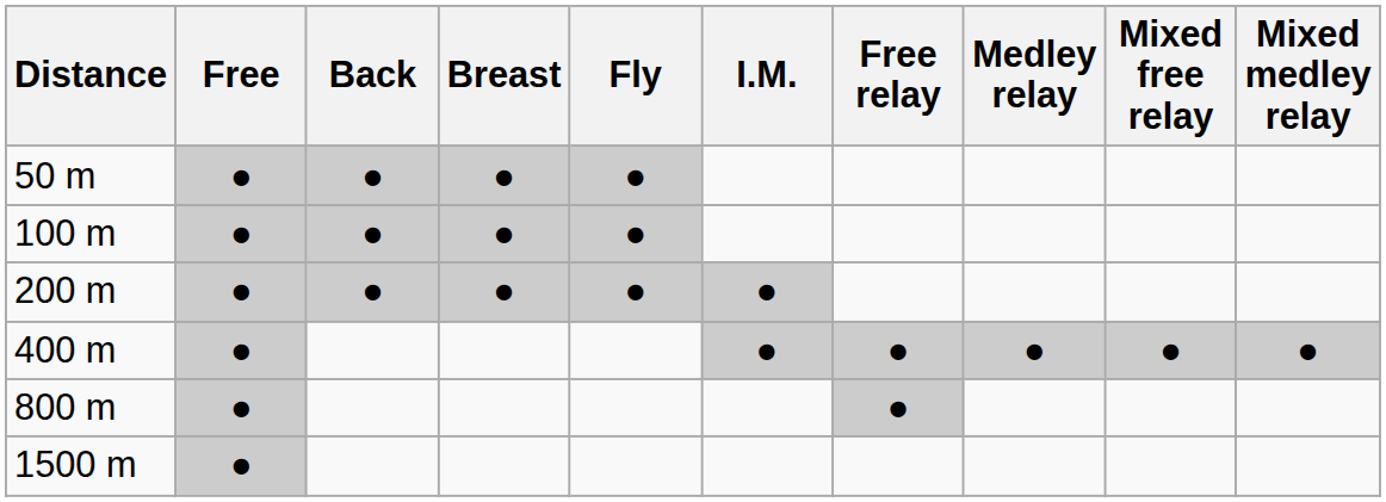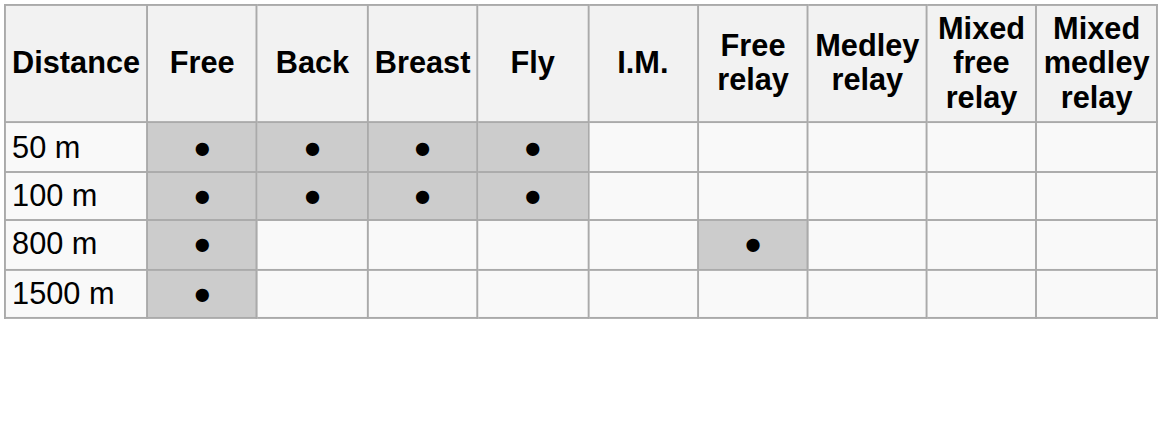 <table class="wikitable">
 <tr>
 <th>Distance</th>
 <th width="50px">Free</th>
 <th width="50px">Back</th>
 <th width="50px">Breast</th>
 <th width="50px">Fly</th>
 <th width="50px">I.M.</th>
 <th width="50px">Free relay</th>
 <th width="50px">Medley relay</th>
 <th width="50px">Mixed free relay</th>
 <th width="50px">Mixed medley relay</th>
 </tr>
 <tr>
 <td>50 m</td>
 <td style="background:#CCCCCC" align="center">●</td>
 <td style="background:#CCCCCC" align="center">●</td>
 <td style="background:#CCCCCC" align="center">●</td>
 <td style="background:#CCCCCC" align="center">●</td>
 <td></td>
 <td></td>
 <td></td>
 <td></td>
 <td></td>
 </tr>
 <tr>
 <td>100 m</td>
 <td style="background:#CCCCCC" align="center">●</td>
 <td style="background:#CCCCCC" align="center">●</td>
 <td style="background:#CCCCCC" align="center">●</td>
 <td style="background:#CCCCCC" align="center">●</td>
 <td></td>
 <td></td>
 <td></td>
 <td></td>
 <td></td>
 </tr>
 <tr>
-<td>200 m</td>
-<td style="background:#CCCCCC" align="center">●</td>
-<td style="background:#CCCCCC" align="center">●</td>
-<td style="background:#CCCCCC" align="center">●</td>
-<td style="background:#CCCCCC" align="center">●</td>
-<td style="background:#CCCCCC" align="center">●</td>
-<td></td>
-<td></td>
-<td></td>
-<td></td>
-</tr>
-<tr>
-<td>400 m</td>
-<td style="background:#CCCCCC" align="center">●</td>
-<td></td>
-<td></td>
-<td></td>
-<td style="background:#CCCCCC" align="center">●</td>
-<td style="background:#CCCCCC" align="center">●</td>
-<td style="background:#CCCCCC" align="center">●</td>
-<td style="background:#CCCCCC" align="center">●</td>
-<td style="background:#CCCCCC" align="center">●</td>
-</tr>
-<tr>
 <td>800 m</td>
 <td style="background:#CCCCCC" align="center">●</td>
 <td></td>
 <td></td>
 <td></td>
 <td></td>
 <td style="background:#CCCCCC" align="center">●</td>
 <td></td>
 <td></td>
 <td></td>
 </tr>
 <tr>
 <td>1500 m</td>
 <td style="background:#CCCCCC" align="center">●</td>
 <td></td>
 <td></td>
 <td></td>
 <td></td>
 <td></td>
 <td></td>
 <td></td>
 <td></td>
 </tr>
 </table>
